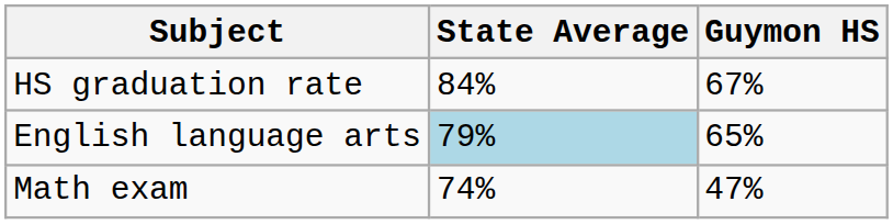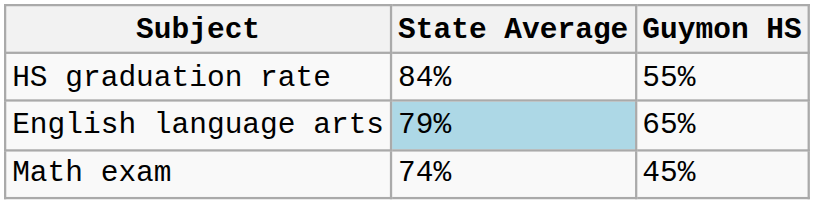 <table class="wikitable">
 <tr>
 <th>Subject</th>
 <th>State Average</th>
 <th>Guymon HS </th>
 </tr>
 <tr>
 <td>HS graduation rate</td>
 <td>84%</td>
-<td>67%</td>
+<td>55%</td>
 </tr>
 <tr>
 <td>English language arts</td>
 <td style="background: lightblue;">79%</td>
 <td>65%</td>
 </tr>
 <tr>
 <td>Math exam</td>
 <td>74%</td>
-<td>47%</td>
+<td>45%</td>
 </tr>
 </table>
